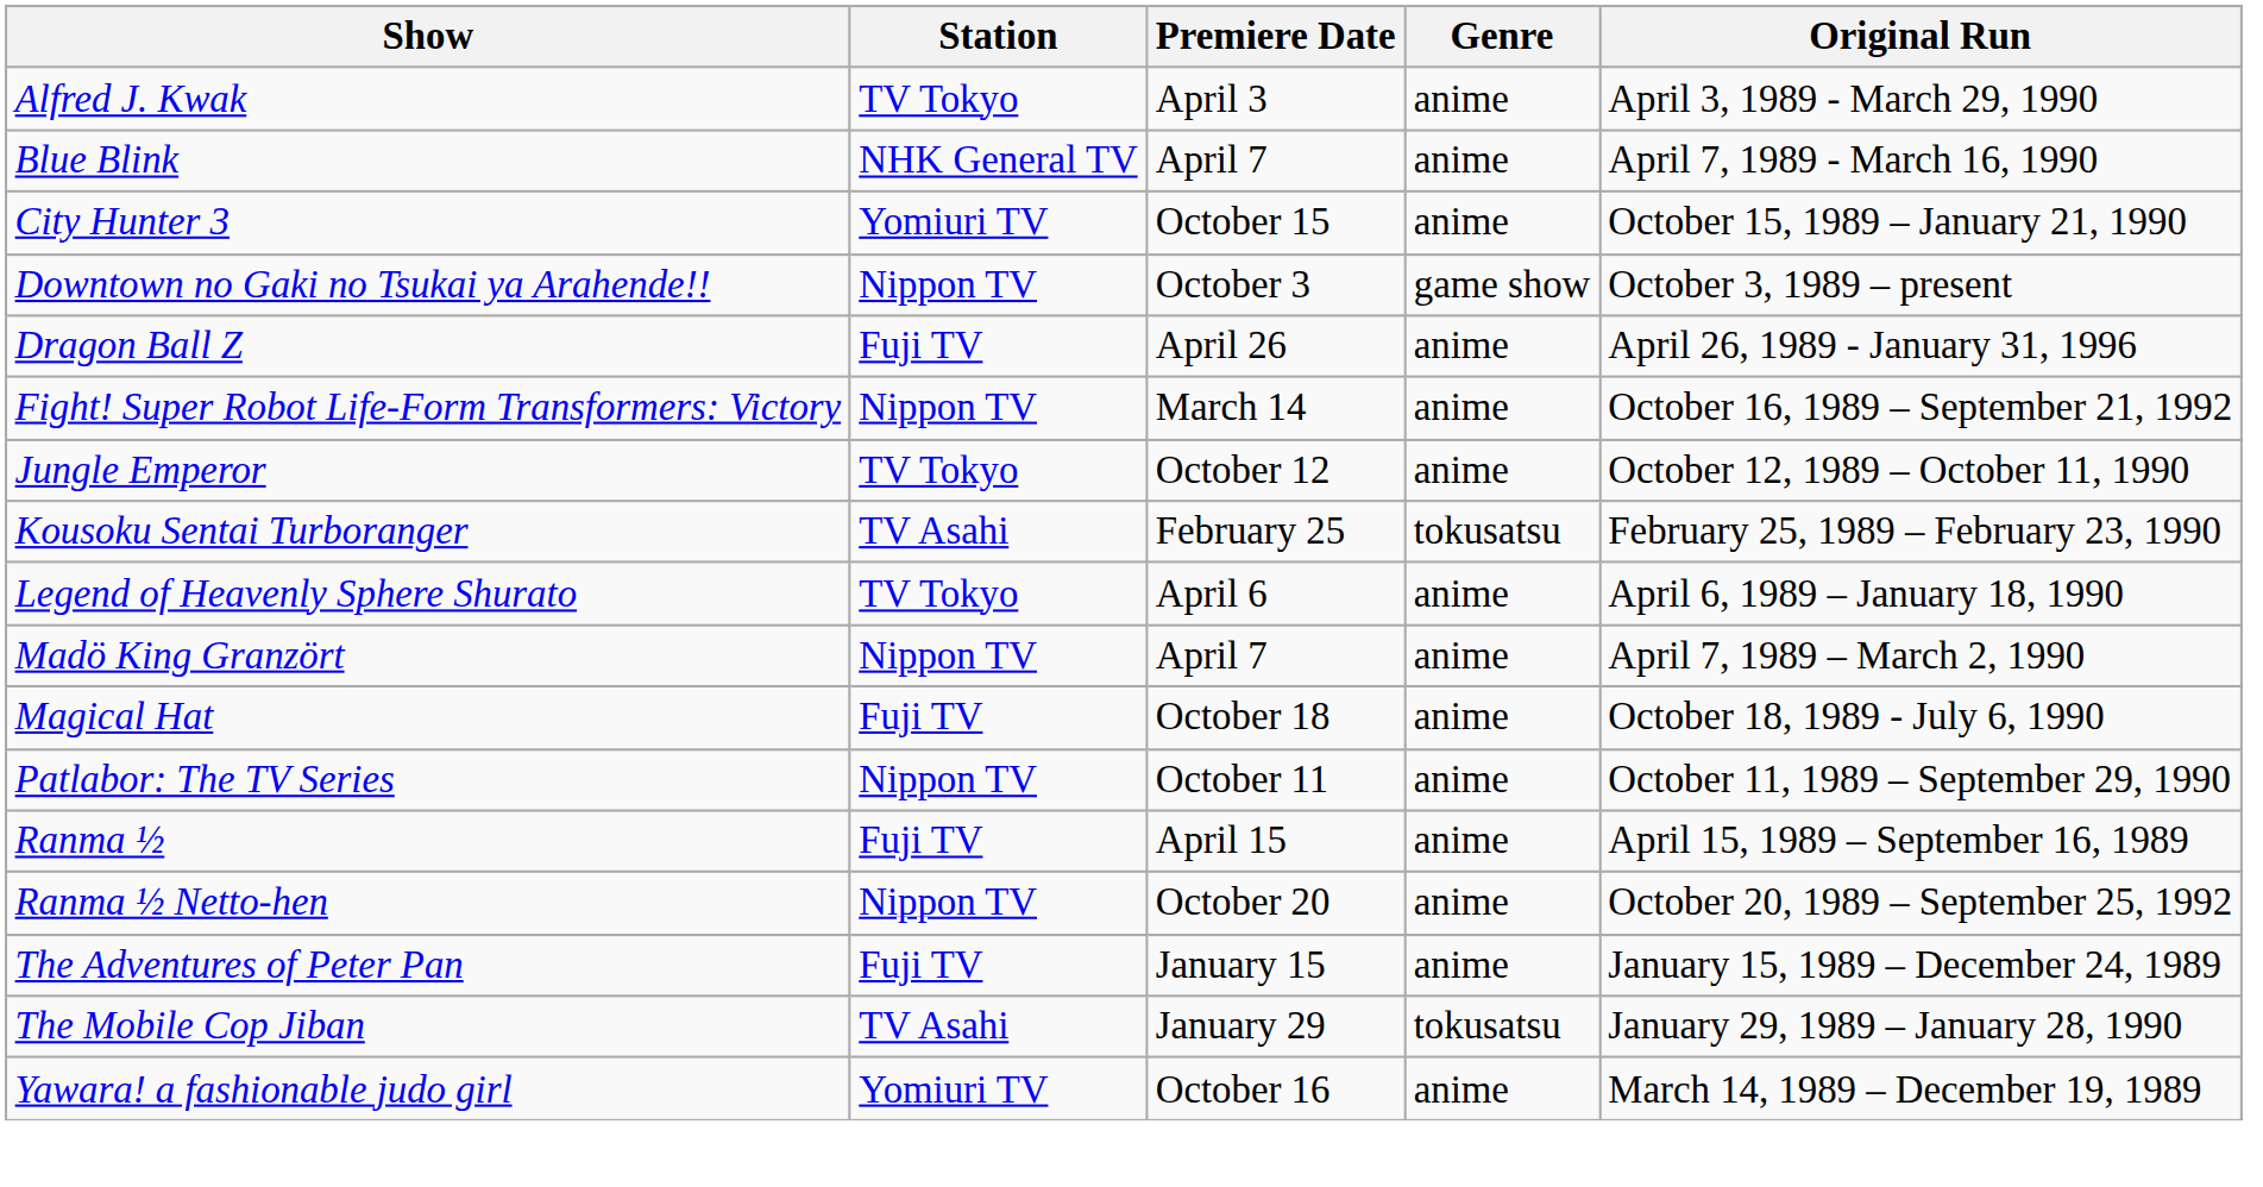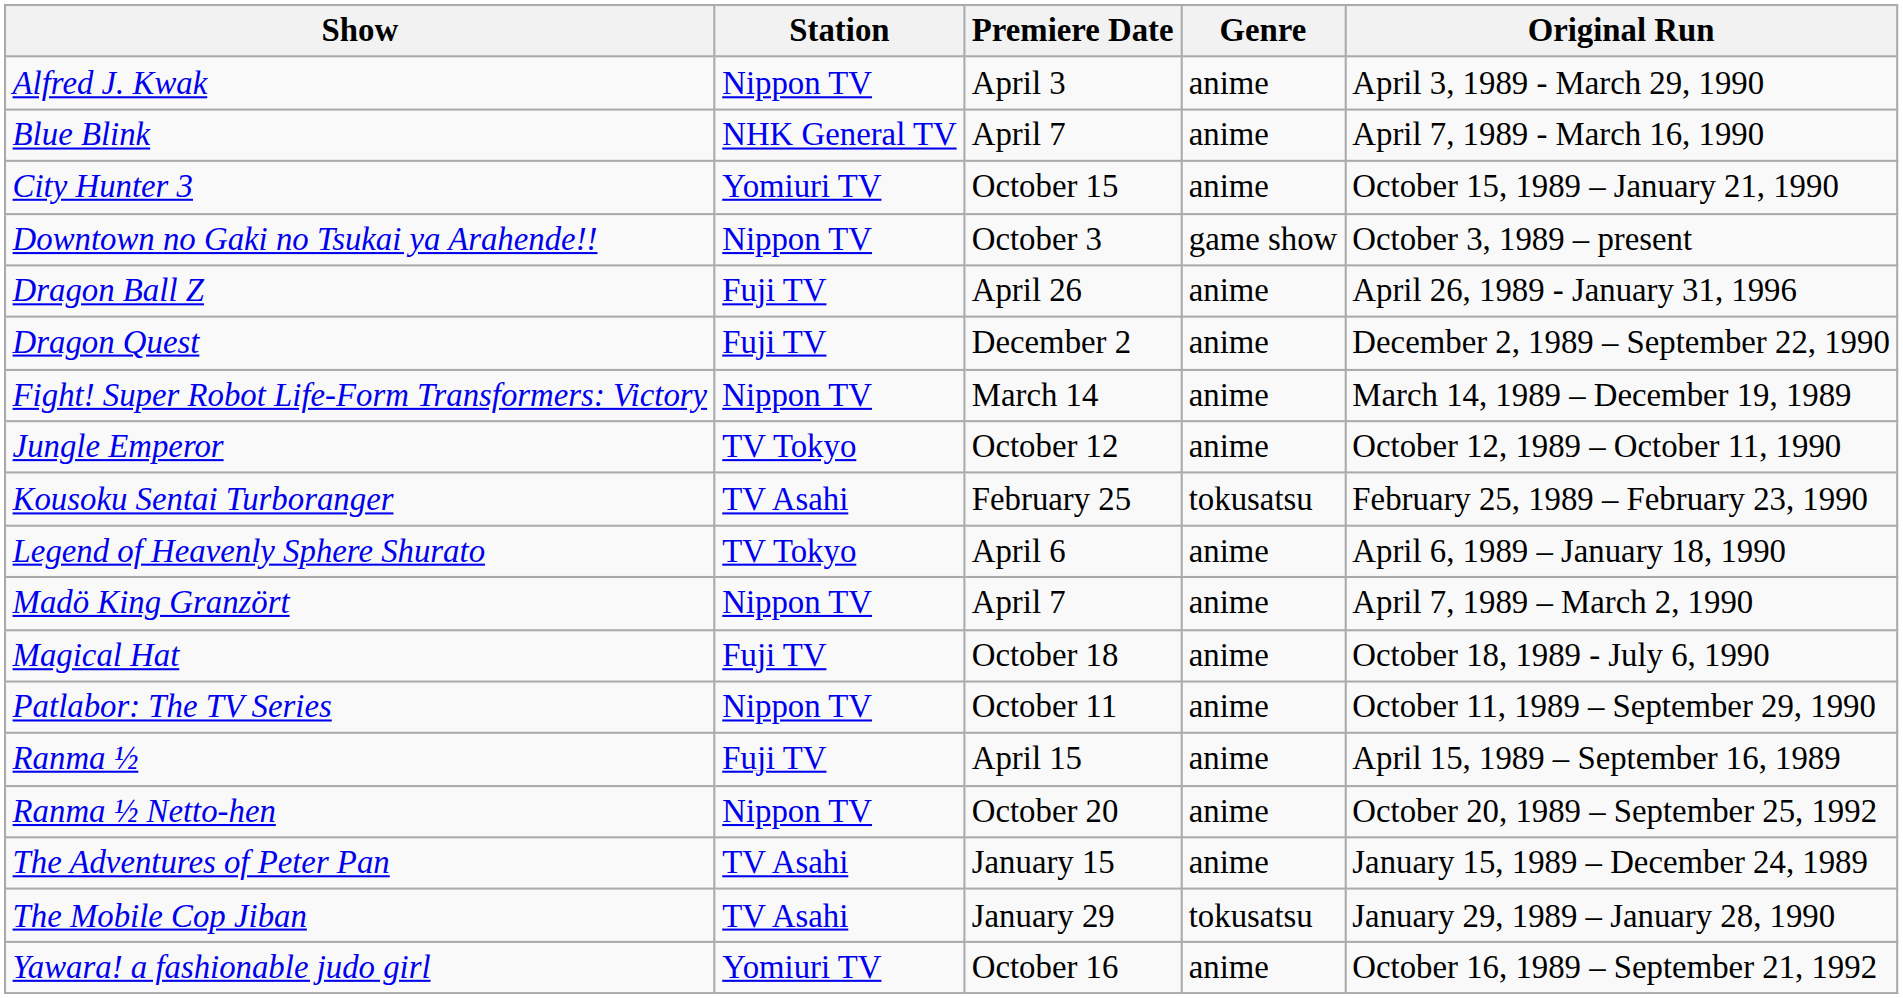 <table class="wikitable sortable">
 <tr>
 <th>Show</th>
 <th>Station</th>
 <th>Premiere Date</th>
 <th>Genre</th>
 <th>Original Run</th>
 </tr>
 <tr>
 <td><em><a href='#'>Alfred J. Kwak</a></em></td>
-<td><a href='#'>TV Tokyo</a></td>
+<td><a href='#'>Nippon TV</a></td>
 <td>April 3</td>
 <td>anime</td>
 <td>April 3, 1989 - March 29, 1990</td>
 </tr>
 <tr>
 <td><em><a href='#'>Blue Blink</a></em></td>
 <td><a href='#'>NHK General TV</a></td>
 <td>April 7</td>
 <td>anime</td>
 <td>April 7, 1989 - March 16, 1990</td>
 </tr>
 <tr>
 <td><em><a href='#'>City Hunter 3</a></em></td>
 <td><a href='#'>Yomiuri TV</a></td>
 <td>October 15</td>
 <td>anime</td>
 <td>October 15, 1989 – January 21, 1990</td>
 </tr>
 <tr>
 <td><em><a href='#'>Downtown no Gaki no Tsukai ya Arahende!!</a></em></td>
 <td><a href='#'>Nippon TV</a></td>
 <td>October 3</td>
 <td>game show</td>
 <td>October 3, 1989 – present</td>
 </tr>
 <tr>
 <td><em><a href='#'>Dragon Ball Z</a></em></td>
 <td><a href='#'>Fuji TV</a></td>
 <td>April 26</td>
 <td>anime</td>
 <td>April 26, 1989 - January 31, 1996</td>
 </tr>
 <tr>
+<td><em><a href='#'>Dragon Quest</a></em></td>
+<td><a href='#'>Fuji TV</a></td>
+<td>December 2</td>
+<td>anime</td>
+<td>December 2, 1989 – September 22, 1990</td>
+</tr>
+<tr>
 <td><em><a href='#'>Fight! Super Robot Life-Form Transformers: Victory</a></em></td>
 <td><a href='#'>Nippon TV</a></td>
 <td>March 14</td>
 <td>anime</td>
-<td>October 16, 1989 – September 21, 1992</td>
+<td>March 14, 1989 – December 19, 1989</td>
 </tr>
 <tr>
 <td><em><a href='#'>Jungle Emperor</a></em></td>
 <td><a href='#'>TV Tokyo</a></td>
 <td>October 12</td>
 <td>anime</td>
 <td>October 12, 1989 – October 11, 1990</td>
 </tr>
 <tr>
 <td><em><a href='#'>Kousoku Sentai Turboranger</a></em></td>
 <td><a href='#'>TV Asahi</a></td>
 <td>February 25</td>
 <td>tokusatsu</td>
 <td>February 25, 1989 – February 23, 1990</td>
 </tr>
 <tr>
 <td><em><a href='#'>Legend of Heavenly Sphere Shurato</a></em></td>
 <td><a href='#'>TV Tokyo</a></td>
 <td>April 6</td>
 <td>anime</td>
 <td>April 6, 1989 – January 18, 1990</td>
 </tr>
 <tr>
 <td><em><a href='#'>Madö King Granzört</a></em></td>
 <td><a href='#'>Nippon TV</a></td>
 <td>April 7</td>
 <td>anime</td>
 <td>April 7, 1989 – March 2, 1990</td>
 </tr>
 <tr>
 <td><em><a href='#'>Magical Hat</a></em></td>
 <td><a href='#'>Fuji TV</a></td>
 <td>October 18</td>
 <td>anime</td>
 <td>October 18, 1989 - July 6, 1990</td>
 </tr>
 <tr>
 <td><em><a href='#'>Patlabor: The TV Series</a></em></td>
 <td><a href='#'>Nippon TV</a></td>
 <td>October 11</td>
 <td>anime</td>
 <td>October 11, 1989 – September 29, 1990</td>
 </tr>
 <tr>
 <td><em><a href='#'>Ranma ½</a></em></td>
 <td><a href='#'>Fuji TV</a></td>
 <td>April 15</td>
 <td>anime</td>
 <td>April 15, 1989 – September 16, 1989</td>
 </tr>
 <tr>
 <td><em><a href='#'>Ranma ½ Netto-hen</a></em></td>
 <td><a href='#'>Nippon TV</a></td>
 <td>October 20</td>
 <td>anime</td>
 <td>October 20, 1989 – September 25, 1992</td>
 </tr>
 <tr>
 <td><em><a href='#'>The Adventures of Peter Pan</a></em></td>
-<td><a href='#'>Fuji TV</a></td>
+<td><a href='#'>TV Asahi</a></td>
 <td>January 15</td>
 <td>anime</td>
 <td>January 15, 1989 – December 24, 1989</td>
 </tr>
 <tr>
 <td><em><a href='#'>The Mobile Cop Jiban</a></em></td>
 <td><a href='#'>TV Asahi</a></td>
 <td>January 29</td>
 <td>tokusatsu</td>
 <td>January 29, 1989 – January 28, 1990</td>
 </tr>
 <tr>
 <td><em><a href='#'>Yawara! a fashionable judo girl</a></em></td>
 <td><a href='#'>Yomiuri TV</a></td>
 <td>October 16</td>
 <td>anime</td>
-<td>March 14, 1989 – December 19, 1989</td>
+<td>October 16, 1989 – September 21, 1992</td>
 </tr>
 </table>
